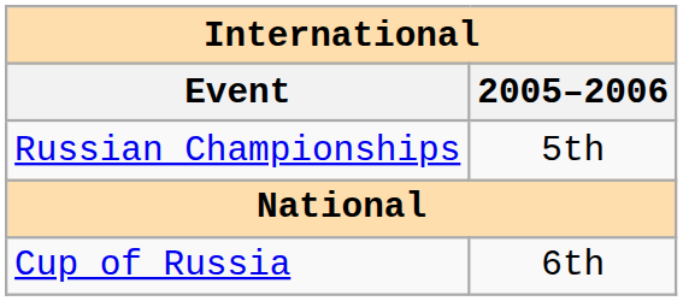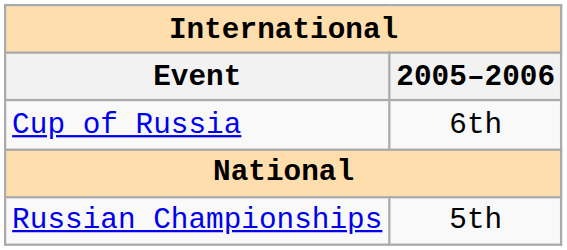 <table class="wikitable" style="text-align:center">
 <tr>
 <th style="background-color: #ffdead; " colspan=2 align=center>International</th>
 </tr>
 <tr>
 <th>Event</th>
 <th>2005–2006</th>
 </tr>
 <tr>
-<td align=left><a href='#'>Russian Championships</a></td>
-<td>5th</td>
+<td align=left> <a href='#'>Cup of Russia</a></td>
+<td>6th</td>
 </tr>
 <tr>
 <th style="background-color: #ffdead; " colspan=2 align=center>National</th>
 </tr>
 <tr>
-<td align=left> <a href='#'>Cup of Russia</a></td>
-<td>6th</td>
+<td align=left><a href='#'>Russian Championships</a></td>
+<td>5th</td>
 </tr>
 </table>
